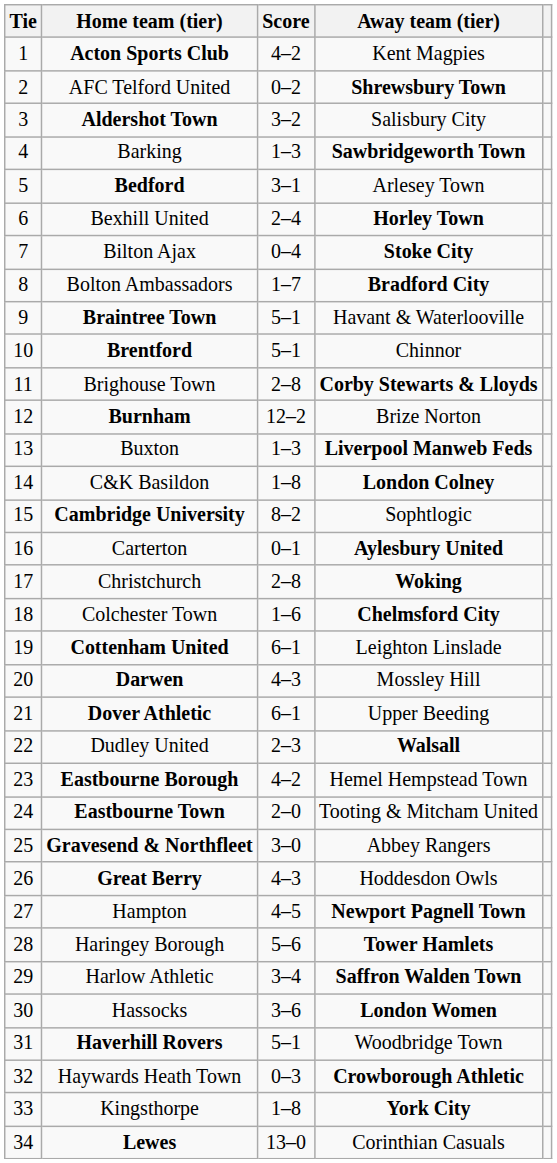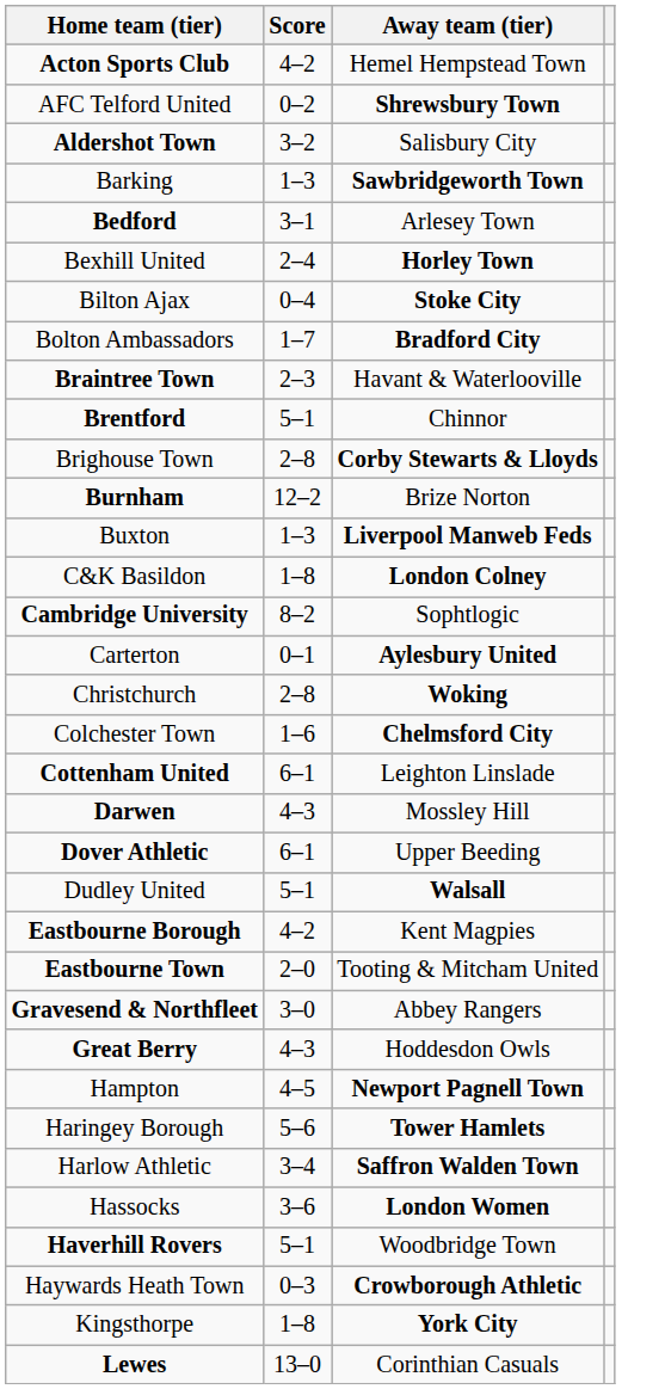 <table class="wikitable" style="text-align:center; font-size:85%">
 <tr>
-<th>Tie</th>
 <th>Home team (tier)</th>
 <th>Score</th>
 <th>Away team (tier)</th>
 <th></th>
 </tr>
 <tr>
-<td align="center">1</td>
 <td><strong>Acton Sports Club</strong></td>
 <td align="center">4–2</td>
-<td>Kent Magpies</td>
+<td>Hemel Hempstead Town</td>
 <td></td>
 </tr>
 <tr>
-<td align="center">2</td>
 <td>AFC Telford United</td>
 <td align="center">0–2</td>
 <td><strong>Shrewsbury Town</strong></td>
 <td></td>
 </tr>
 <tr>
-<td align="center">3</td>
 <td><strong>Aldershot Town</strong></td>
 <td align="center">3–2</td>
 <td>Salisbury City</td>
 <td></td>
 </tr>
 <tr>
-<td align="center">4</td>
 <td>Barking</td>
 <td align="center">1–3</td>
 <td><strong>Sawbridgeworth Town</strong></td>
 <td></td>
 </tr>
 <tr>
-<td align="center">5</td>
 <td><strong>Bedford</strong></td>
 <td align="center">3–1</td>
 <td>Arlesey Town</td>
 <td></td>
 </tr>
 <tr>
-<td align="center">6</td>
 <td>Bexhill United</td>
 <td align="center">2–4</td>
 <td><strong>Horley Town</strong></td>
 <td></td>
 </tr>
 <tr>
-<td align="center">7</td>
 <td>Bilton Ajax</td>
 <td align="center">0–4</td>
 <td><strong>Stoke City</strong></td>
 <td></td>
 </tr>
 <tr>
-<td align="center">8</td>
 <td>Bolton Ambassadors</td>
 <td align="center">1–7</td>
 <td><strong>Bradford City</strong></td>
 <td></td>
 </tr>
 <tr>
-<td align="center">9</td>
 <td><strong>Braintree Town</strong></td>
-<td align="center">5–1</td>
+<td align="center">2–3</td>
 <td>Havant & Waterlooville</td>
 <td></td>
 </tr>
 <tr>
-<td align="center">10</td>
 <td><strong>Brentford</strong></td>
 <td align="center">5–1</td>
 <td>Chinnor</td>
 <td></td>
 </tr>
 <tr>
-<td align="center">11</td>
 <td>Brighouse Town</td>
 <td align="center">2–8</td>
 <td><strong>Corby Stewarts & Lloyds</strong></td>
 <td></td>
 </tr>
 <tr>
-<td align="center">12</td>
 <td><strong>Burnham</strong></td>
 <td align="center">12–2</td>
 <td>Brize Norton</td>
 <td></td>
 </tr>
 <tr>
-<td align="center">13</td>
 <td>Buxton</td>
 <td align="center">1–3</td>
 <td><strong>Liverpool Manweb Feds</strong></td>
 <td></td>
 </tr>
 <tr>
-<td align="center">14</td>
 <td>C&K Basildon</td>
 <td align="center">1–8</td>
 <td><strong>London Colney</strong></td>
 <td></td>
 </tr>
 <tr>
-<td align="center">15</td>
 <td><strong>Cambridge University</strong></td>
 <td align="center">8–2</td>
 <td>Sophtlogic</td>
 <td></td>
 </tr>
 <tr>
-<td align="center">16</td>
 <td>Carterton</td>
 <td align="center">0–1</td>
 <td><strong>Aylesbury United</strong></td>
 <td></td>
 </tr>
 <tr>
-<td align="center">17</td>
 <td>Christchurch</td>
 <td align="center">2–8</td>
 <td><strong>Woking</strong></td>
 <td></td>
 </tr>
 <tr>
-<td align="center">18</td>
 <td>Colchester Town</td>
 <td align="center">1–6</td>
 <td><strong>Chelmsford City</strong></td>
 <td></td>
 </tr>
 <tr>
-<td align="center">19</td>
 <td><strong>Cottenham United</strong></td>
 <td align="center">6–1</td>
 <td>Leighton Linslade</td>
 <td></td>
 </tr>
 <tr>
-<td align="center">20</td>
 <td><strong>Darwen</strong></td>
 <td align="center">4–3</td>
 <td>Mossley Hill</td>
 <td></td>
 </tr>
 <tr>
-<td align="center">21</td>
 <td><strong>Dover Athletic</strong></td>
 <td align="center">6–1</td>
 <td>Upper Beeding</td>
 <td></td>
 </tr>
 <tr>
-<td align="center">22</td>
 <td>Dudley United</td>
-<td align="center">2–3</td>
+<td align="center">5–1</td>
 <td><strong>Walsall</strong></td>
 <td></td>
 </tr>
 <tr>
-<td align="center">23</td>
 <td><strong>Eastbourne Borough</strong></td>
 <td align="center">4–2</td>
-<td>Hemel Hempstead Town</td>
+<td>Kent Magpies</td>
 <td></td>
 </tr>
 <tr>
-<td align="center">24</td>
 <td><strong>Eastbourne Town</strong></td>
 <td align="center">2–0</td>
 <td>Tooting & Mitcham United</td>
 <td></td>
 </tr>
 <tr>
-<td align="center">25</td>
 <td><strong>Gravesend & Northfleet</strong></td>
 <td align="center">3–0</td>
 <td>Abbey Rangers</td>
 <td></td>
 </tr>
 <tr>
-<td align="center">26</td>
 <td><strong>Great Berry</strong></td>
 <td align="center">4–3</td>
 <td>Hoddesdon Owls</td>
 <td></td>
 </tr>
 <tr>
-<td align="center">27</td>
 <td>Hampton</td>
 <td align="center">4–5</td>
 <td><strong>Newport Pagnell Town</strong></td>
 <td></td>
 </tr>
 <tr>
-<td align="center">28</td>
 <td>Haringey Borough</td>
 <td align="center">5–6 </td>
 <td><strong>Tower Hamlets</strong></td>
 <td></td>
 </tr>
 <tr>
-<td align="center">29</td>
 <td>Harlow Athletic</td>
 <td align="center">3–4</td>
 <td><strong>Saffron Walden Town</strong></td>
 <td></td>
 </tr>
 <tr>
-<td align="center">30</td>
 <td>Hassocks</td>
 <td align="center">3–6</td>
 <td><strong>London Women</strong></td>
 <td></td>
 </tr>
 <tr>
-<td align="center">31</td>
 <td><strong>Haverhill Rovers</strong></td>
 <td align="center">5–1</td>
 <td>Woodbridge Town</td>
 <td></td>
 </tr>
 <tr>
-<td align="center">32</td>
 <td>Haywards Heath Town</td>
 <td align="center">0–3</td>
 <td><strong>Crowborough Athletic</strong></td>
 <td></td>
 </tr>
 <tr>
-<td align="center">33</td>
 <td>Kingsthorpe</td>
 <td align="center">1–8</td>
 <td><strong>York City</strong></td>
 <td></td>
 </tr>
 <tr>
-<td align="center">34</td>
 <td><strong>Lewes</strong></td>
 <td align="center">13–0</td>
 <td>Corinthian Casuals</td>
 <td></td>
 </tr>
 </table>
